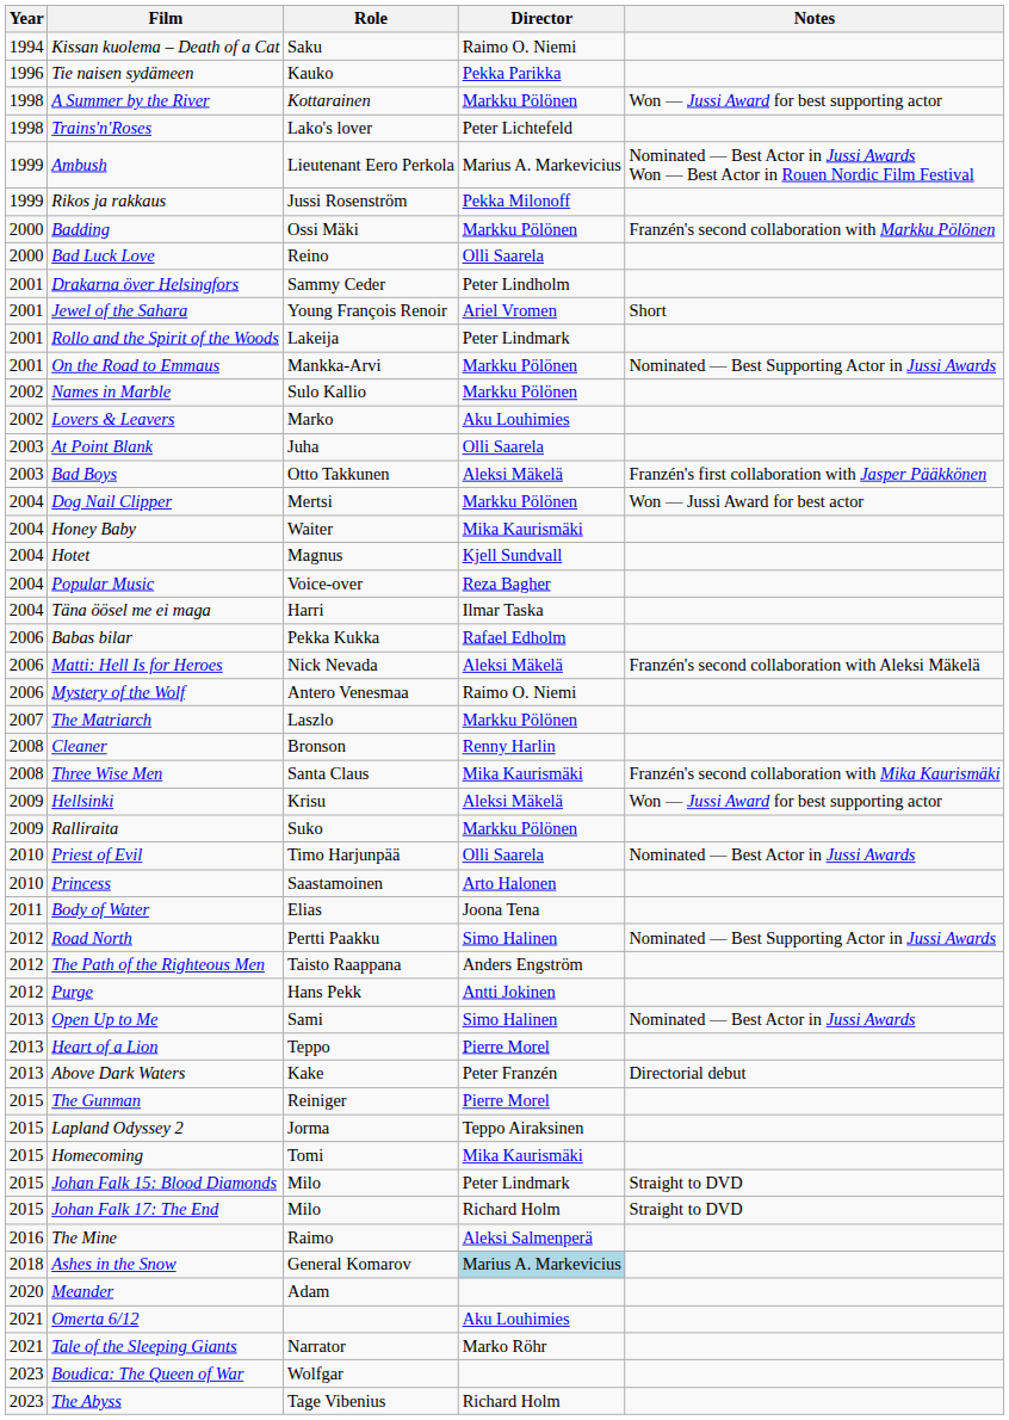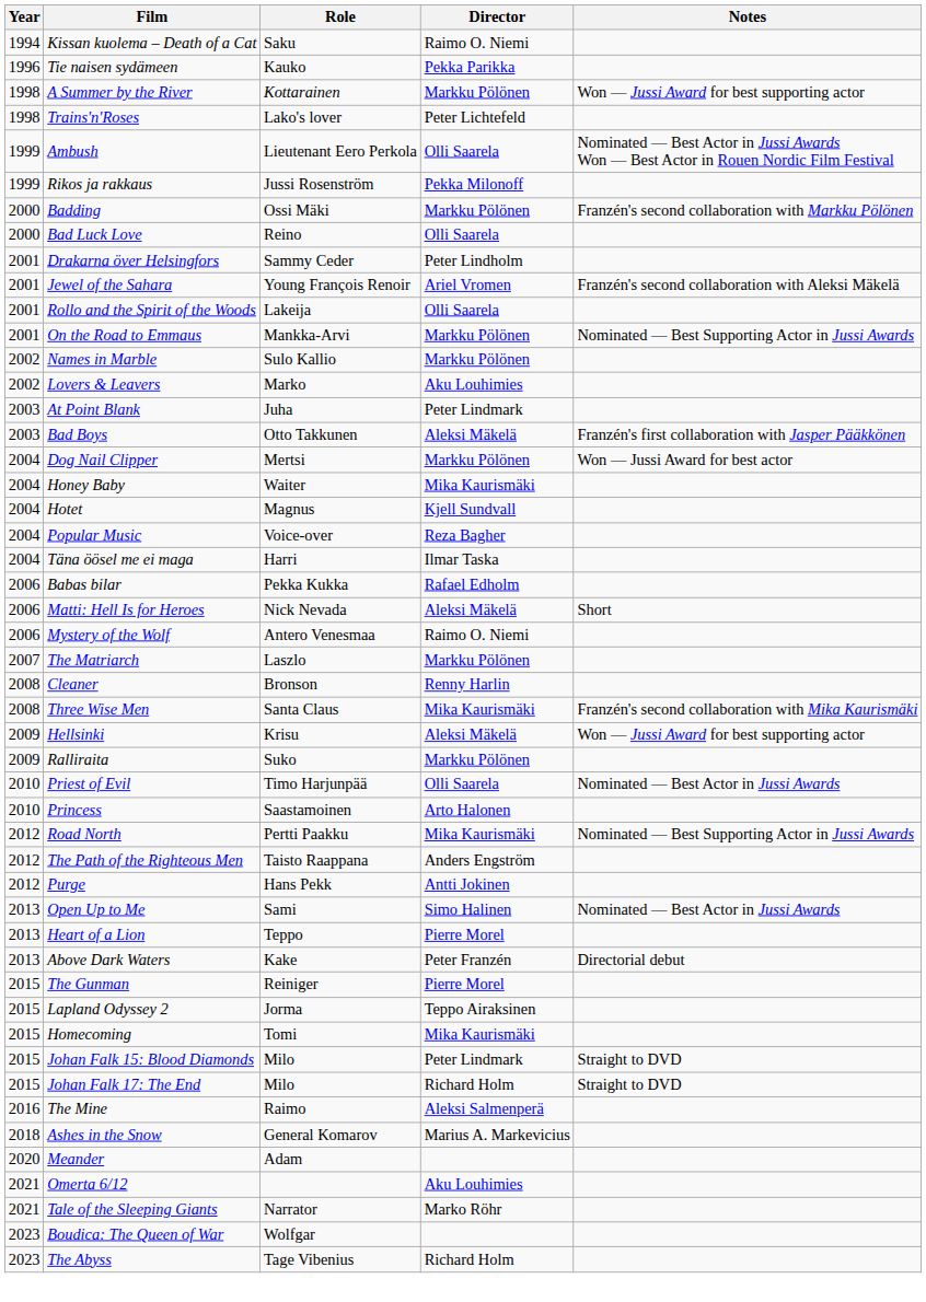 <table class="wikitable sortable">
 <tr>
 <th>Year</th>
 <th>Film</th>
 <th>Role</th>
 <th>Director</th>
 <th class="unsortable">Notes</th>
 </tr>
 <tr>
 <td>1994</td>
 <td><em>Kissan kuolema – Death of a Cat</em></td>
 <td>Saku</td>
 <td>Raimo O. Niemi</td>
 <td></td>
 </tr>
 <tr>
 <td>1996</td>
 <td><em>Tie naisen sydämeen</em></td>
 <td>Kauko</td>
 <td><a href='#'>Pekka Parikka</a></td>
 <td></td>
 </tr>
 <tr>
 <td>1998</td>
 <td><em><a href='#'>A Summer by the River</a></em></td>
 <td><em>Kottarainen</em></td>
 <td><a href='#'>Markku Pölönen</a></td>
 <td>Won — <em><a href='#'>Jussi Award</a></em> for best supporting actor</td>
 </tr>
 <tr>
 <td>1998</td>
 <td><em><a href='#'>Trains'n'Roses</a></em></td>
 <td>Lako's lover</td>
 <td>Peter Lichtefeld</td>
 <td></td>
 </tr>
 <tr>
 <td>1999</td>
 <td><em><a href='#'>Ambush</a> </em></td>
 <td>Lieutenant Eero Perkola</td>
-<td>Marius A. Markevicius</td>
+<td><a href='#'>Olli Saarela</a></td>
 <td>Nominated — Best Actor in <em><a href='#'>Jussi Awards</a></em><br>Won — Best Actor in <a href='#'>Rouen Nordic Film Festival</a></td>
 </tr>
 <tr>
 <td>1999</td>
 <td><em>Rikos ja rakkaus</em></td>
 <td>Jussi Rosenström</td>
 <td><a href='#'>Pekka Milonoff</a></td>
 <td></td>
 </tr>
 <tr>
 <td>2000</td>
 <td><em><a href='#'>Badding</a></em></td>
 <td>Ossi Mäki</td>
 <td><a href='#'>Markku Pölönen</a></td>
 <td>Franzén's second collaboration with <em><a href='#'>Markku Pölönen</a></em></td>
 </tr>
 <tr>
 <td>2000</td>
 <td><em><a href='#'>Bad Luck Love</a></em></td>
 <td>Reino</td>
 <td><a href='#'>Olli Saarela</a></td>
 <td></td>
 </tr>
 <tr>
 <td>2001</td>
 <td><em><a href='#'>Drakarna över Helsingfors</a> </em></td>
 <td>Sammy Ceder</td>
 <td>Peter Lindholm</td>
 <td></td>
 </tr>
 <tr>
 <td>2001</td>
 <td><em><a href='#'>Jewel of the Sahara</a></em></td>
 <td>Young François Renoir</td>
 <td><a href='#'>Ariel Vromen</a></td>
-<td>Short</td>
+<td>Franzén's second collaboration with Aleksi Mäkelä</td>
 </tr>
 <tr>
 <td>2001</td>
 <td><em><a href='#'>Rollo and the Spirit of the Woods</a> </em></td>
 <td>Lakeija</td>
-<td>Peter Lindmark</td>
+<td><a href='#'>Olli Saarela</a></td>
 <td></td>
 </tr>
 <tr>
 <td>2001</td>
 <td><em><a href='#'>On the Road to Emmaus</a> </em></td>
 <td>Mankka-Arvi</td>
 <td><a href='#'>Markku Pölönen</a></td>
 <td>Nominated — Best Supporting Actor in <em><a href='#'>Jussi Awards</a></em></td>
 </tr>
 <tr>
 <td>2002</td>
 <td><em><a href='#'>Names in Marble</a> </em></td>
 <td>Sulo Kallio</td>
 <td><a href='#'>Markku Pölönen</a></td>
 <td></td>
 </tr>
 <tr>
 <td>2002</td>
 <td><em><a href='#'>Lovers & Leavers</a> </em></td>
 <td>Marko</td>
 <td><a href='#'>Aku Louhimies</a></td>
 <td></td>
 </tr>
 <tr>
 <td>2003</td>
 <td><em><a href='#'>At Point Blank</a> </em></td>
 <td>Juha</td>
-<td><a href='#'>Olli Saarela</a></td>
+<td>Peter Lindmark</td>
 <td></td>
 </tr>
 <tr>
 <td>2003</td>
 <td><em><a href='#'>Bad Boys</a> </em></td>
 <td>Otto Takkunen</td>
 <td><a href='#'>Aleksi Mäkelä</a></td>
 <td>Franzén's first collaboration with <em><a href='#'>Jasper Pääkkönen</a></em></td>
 </tr>
 <tr>
 <td>2004</td>
 <td><em><a href='#'>Dog Nail Clipper</a></em></td>
 <td>Mertsi</td>
 <td><a href='#'>Markku Pölönen</a></td>
 <td>Won — Jussi Award for best actor</td>
 </tr>
 <tr>
 <td>2004</td>
 <td><em>Honey Baby</em></td>
 <td>Waiter</td>
 <td><a href='#'>Mika Kaurismäki</a></td>
 <td></td>
 </tr>
 <tr>
 <td>2004</td>
 <td><em>Hotet</em></td>
 <td>Magnus</td>
 <td><a href='#'>Kjell Sundvall</a></td>
 <td></td>
 </tr>
 <tr>
 <td>2004</td>
 <td><em><a href='#'>Popular Music</a></em></td>
 <td>Voice-over</td>
 <td><a href='#'>Reza Bagher</a></td>
 <td></td>
 </tr>
 <tr>
 <td>2004</td>
 <td><em>Täna öösel me ei maga</em></td>
 <td>Harri</td>
 <td>Ilmar Taska</td>
 <td></td>
 </tr>
 <tr>
 <td>2006</td>
 <td><em>Babas bilar</em></td>
 <td>Pekka Kukka</td>
 <td><a href='#'>Rafael Edholm</a></td>
 <td></td>
 </tr>
 <tr>
 <td>2006</td>
 <td><em><a href='#'>Matti: Hell Is for Heroes</a> </em></td>
 <td>Nick Nevada</td>
 <td><a href='#'>Aleksi Mäkelä</a></td>
-<td>Franzén's second collaboration with Aleksi Mäkelä</td>
+<td>Short</td>
 </tr>
 <tr>
 <td>2006</td>
 <td><em><a href='#'>Mystery of the Wolf</a> </em></td>
 <td>Antero Venesmaa</td>
 <td>Raimo O. Niemi</td>
 <td></td>
 </tr>
 <tr>
 <td>2007</td>
 <td><em><a href='#'>The Matriarch</a></em></td>
 <td>Laszlo</td>
 <td><a href='#'>Markku Pölönen</a></td>
 <td></td>
 </tr>
 <tr>
 <td>2008</td>
 <td><em><a href='#'>Cleaner</a></em></td>
 <td>Bronson</td>
 <td><a href='#'>Renny Harlin</a></td>
 <td></td>
 </tr>
 <tr>
 <td>2008</td>
 <td><em><a href='#'>Three Wise Men</a></em></td>
 <td>Santa Claus</td>
 <td><a href='#'>Mika Kaurismäki</a></td>
 <td>Franzén's second collaboration with <em><a href='#'>Mika Kaurismäki</a></em></td>
 </tr>
 <tr>
 <td>2009</td>
 <td><em><a href='#'>Hellsinki</a></em></td>
 <td>Krisu</td>
 <td><a href='#'>Aleksi Mäkelä</a></td>
 <td>Won — <em><a href='#'>Jussi Award</a></em> for best supporting actor</td>
 </tr>
 <tr>
 <td>2009</td>
 <td><em>Ralliraita</em></td>
 <td>Suko</td>
 <td><a href='#'>Markku Pölönen</a></td>
 <td></td>
 </tr>
 <tr>
 <td>2010</td>
 <td><em><a href='#'>Priest of Evil</a></em></td>
 <td>Timo Harjunpää</td>
 <td><a href='#'>Olli Saarela</a></td>
 <td>Nominated — Best Actor in <em><a href='#'>Jussi Awards</a></em></td>
 </tr>
 <tr>
 <td>2010</td>
 <td><em><a href='#'>Princess</a></em></td>
 <td>Saastamoinen</td>
 <td><a href='#'>Arto Halonen</a></td>
 <td></td>
 </tr>
 <tr>
-<td>2011</td>
-<td><em><a href='#'>Body of Water</a></em></td>
-<td>Elias</td>
-<td>Joona Tena</td>
-<td></td>
-</tr>
-<tr>
 <td>2012</td>
 <td><em><a href='#'>Road North</a></em></td>
 <td>Pertti Paakku</td>
-<td><a href='#'>Simo Halinen</a></td>
+<td><a href='#'>Mika Kaurismäki</a></td>
 <td>Nominated — Best Supporting Actor in <em><a href='#'>Jussi Awards</a></em></td>
 </tr>
 <tr>
 <td>2012</td>
 <td><em><a href='#'>The Path of the Righteous Men</a></em></td>
 <td>Taisto Raappana</td>
 <td>Anders Engström</td>
 <td></td>
 </tr>
 <tr>
 <td>2012</td>
 <td><em><a href='#'>Purge</a> </em></td>
 <td>Hans Pekk</td>
 <td><a href='#'>Antti Jokinen</a></td>
 <td></td>
 </tr>
 <tr>
 <td>2013</td>
 <td><em><a href='#'>Open Up to Me</a> </em></td>
 <td>Sami</td>
 <td><a href='#'>Simo Halinen</a></td>
 <td>Nominated — Best Actor in <em><a href='#'>Jussi Awards</a></em></td>
 </tr>
 <tr>
 <td>2013</td>
 <td><em><a href='#'>Heart of a Lion</a> </em></td>
 <td>Teppo</td>
 <td><a href='#'>Pierre Morel</a></td>
 <td></td>
 </tr>
 <tr>
 <td>2013</td>
 <td><em>Above Dark Waters </em></td>
 <td>Kake</td>
 <td>Peter Franzén</td>
 <td>Directorial debut</td>
 </tr>
 <tr>
 <td>2015</td>
 <td><em><a href='#'>The Gunman</a></em></td>
 <td>Reiniger</td>
 <td><a href='#'>Pierre Morel</a></td>
 <td></td>
 </tr>
 <tr>
 <td>2015</td>
 <td><em>Lapland Odyssey 2</em></td>
 <td>Jorma</td>
 <td>Teppo Airaksinen</td>
 <td></td>
 </tr>
 <tr>
 <td>2015</td>
 <td><em>Homecoming</em></td>
 <td>Tomi</td>
 <td><a href='#'>Mika Kaurismäki</a></td>
 <td></td>
 </tr>
 <tr>
 <td>2015</td>
 <td><em><a href='#'>Johan Falk 15: Blood Diamonds</a></em></td>
 <td>Milo</td>
 <td>Peter Lindmark</td>
 <td>Straight to DVD</td>
 </tr>
 <tr>
 <td>2015</td>
 <td><em><a href='#'>Johan Falk 17: The End</a></em></td>
 <td>Milo</td>
 <td>Richard Holm</td>
 <td>Straight to DVD</td>
 </tr>
 <tr>
 <td>2016</td>
 <td><em>The Mine</em></td>
 <td>Raimo</td>
 <td><a href='#'>Aleksi Salmenperä</a></td>
 <td></td>
 </tr>
 <tr>
 <td>2018</td>
 <td><em><a href='#'>Ashes in the Snow</a></em></td>
 <td>General Komarov</td>
-<td style="background: lightblue;">Marius A. Markevicius</td>
+<td>Marius A. Markevicius</td>
 <td></td>
 </tr>
 <tr>
 <td>2020</td>
 <td><em><a href='#'>Meander</a></em></td>
 <td>Adam</td>
 <td></td>
 </tr>
 <tr>
 <td>2021</td>
 <td><em><a href='#'>Omerta 6/12</a></em></td>
 <td></td>
 <td><a href='#'>Aku Louhimies</a></td>
 <td></td>
 </tr>
 <tr>
 <td>2021</td>
 <td><em><a href='#'>Tale of the Sleeping Giants</a></em></td>
 <td>Narrator</td>
 <td>Marko Röhr</td>
 <td></td>
 </tr>
 <tr>
 <td>2023</td>
 <td><em><a href='#'>Boudica: The Queen of War</a></em></td>
 <td>Wolfgar</td>
 <td></td>
 </tr>
 <tr>
 <td>2023</td>
 <td><em><a href='#'>The Abyss</a></em></td>
 <td>Tage Vibenius</td>
 <td>Richard Holm</td>
 <td></td>
 </tr>
 </table>
